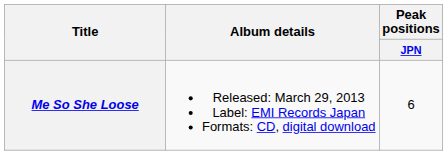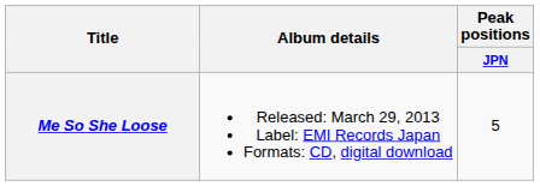 <table class="wikitable plainrowheaders" style="text-align:center;">
 <tr>
 <th style="width:12em;" rowspan="2">Title</th>
 <th style="width:16em;" rowspan="2">Album details</th>
 <th colspan="1">Peak positions</th>
 </tr>
 <tr>
 <th style="width:2.5em;"><small><a href='#'>JPN</a></small><br></th>
 </tr>
 <tr>
 <th scope="row"><em><a href='#'>Me So She Loose</a></em></th>
 <td><br><ul><li>Released: March 29, 2013 </li><li>Label: <a href='#'>EMI Records Japan</a></li><li>Formats: <a href='#'>CD</a>, <a href='#'>digital download</a></li></ul></td>
-<td>6</td>
+<td>5</td>
 </tr>
 </table>
